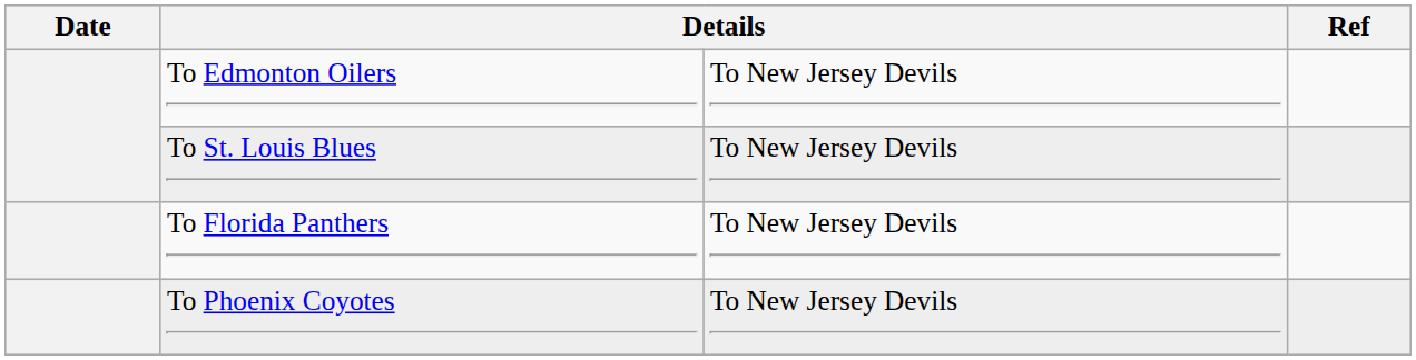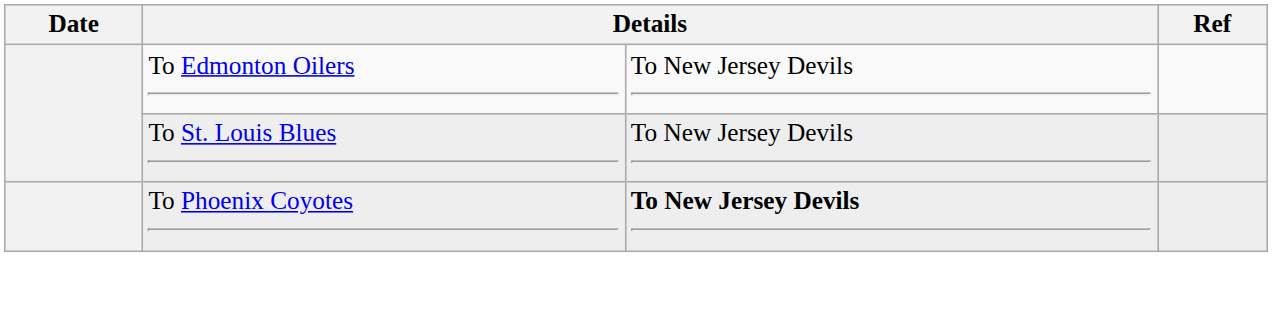 <table class="wikitable plainrowheaders" style="width: 50em;">
 <tr>
 <th scope="col">Date</th>
 <th scope="col" colspan="2">Details</th>
 <th scope="col">Ref</th>
 </tr>
 <tr>
 <th scope="row" rowspan=2></th>
 <td valign="top">To <a href='#'>Edmonton Oilers</a> <hr></td>
 <td valign="top">To New Jersey Devils <hr></td>
 <td></td>
 </tr>
 <tr bgcolor="#eeeeee">
 <td valign="top">To <a href='#'>St. Louis Blues</a> <hr></td>
 <td valign="top">To New Jersey Devils <hr></td>
 <td></td>
 </tr>
-<tr>
-<th scope="row"></th>
-<td valign="top">To <a href='#'>Florida Panthers</a> <hr></td>
-<td valign="top">To New Jersey Devils <hr></td>
-<td></td>
-</tr>
 <tr bgcolor="#eeeeee">
 <th scope="row"></th>
 <td valign="top">To <a href='#'>Phoenix Coyotes</a> <hr></td>
-<td valign="top">To New Jersey Devils <hr></td>
+<td valign="top"><strong>To New Jersey Devils <hr></strong></td>
 <td></td>
 </tr>
 </table>
